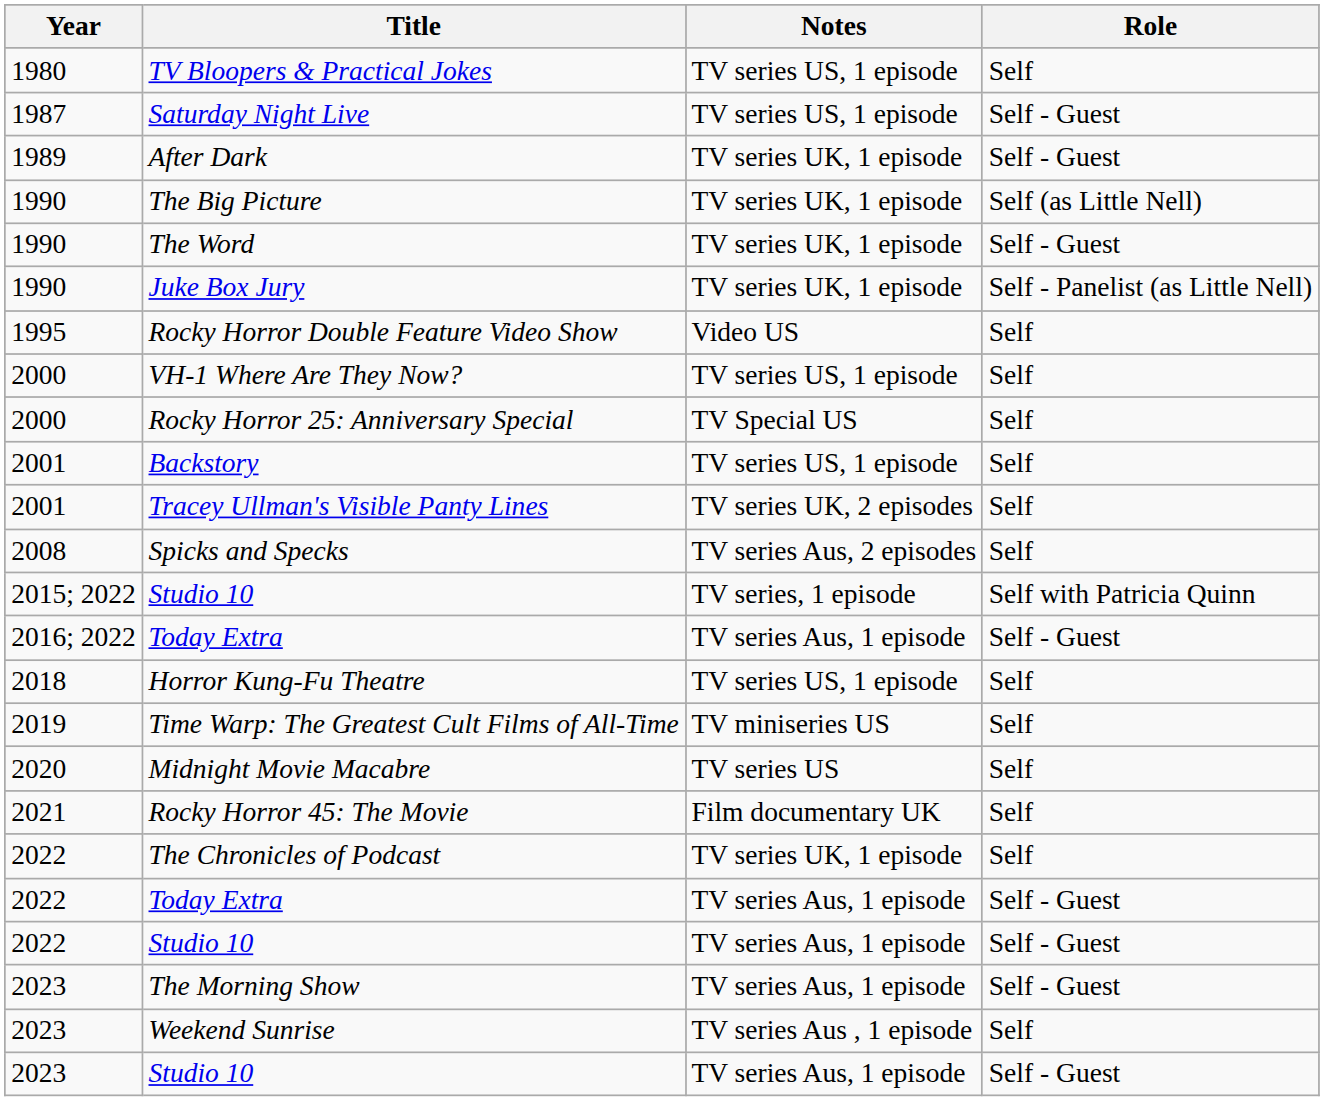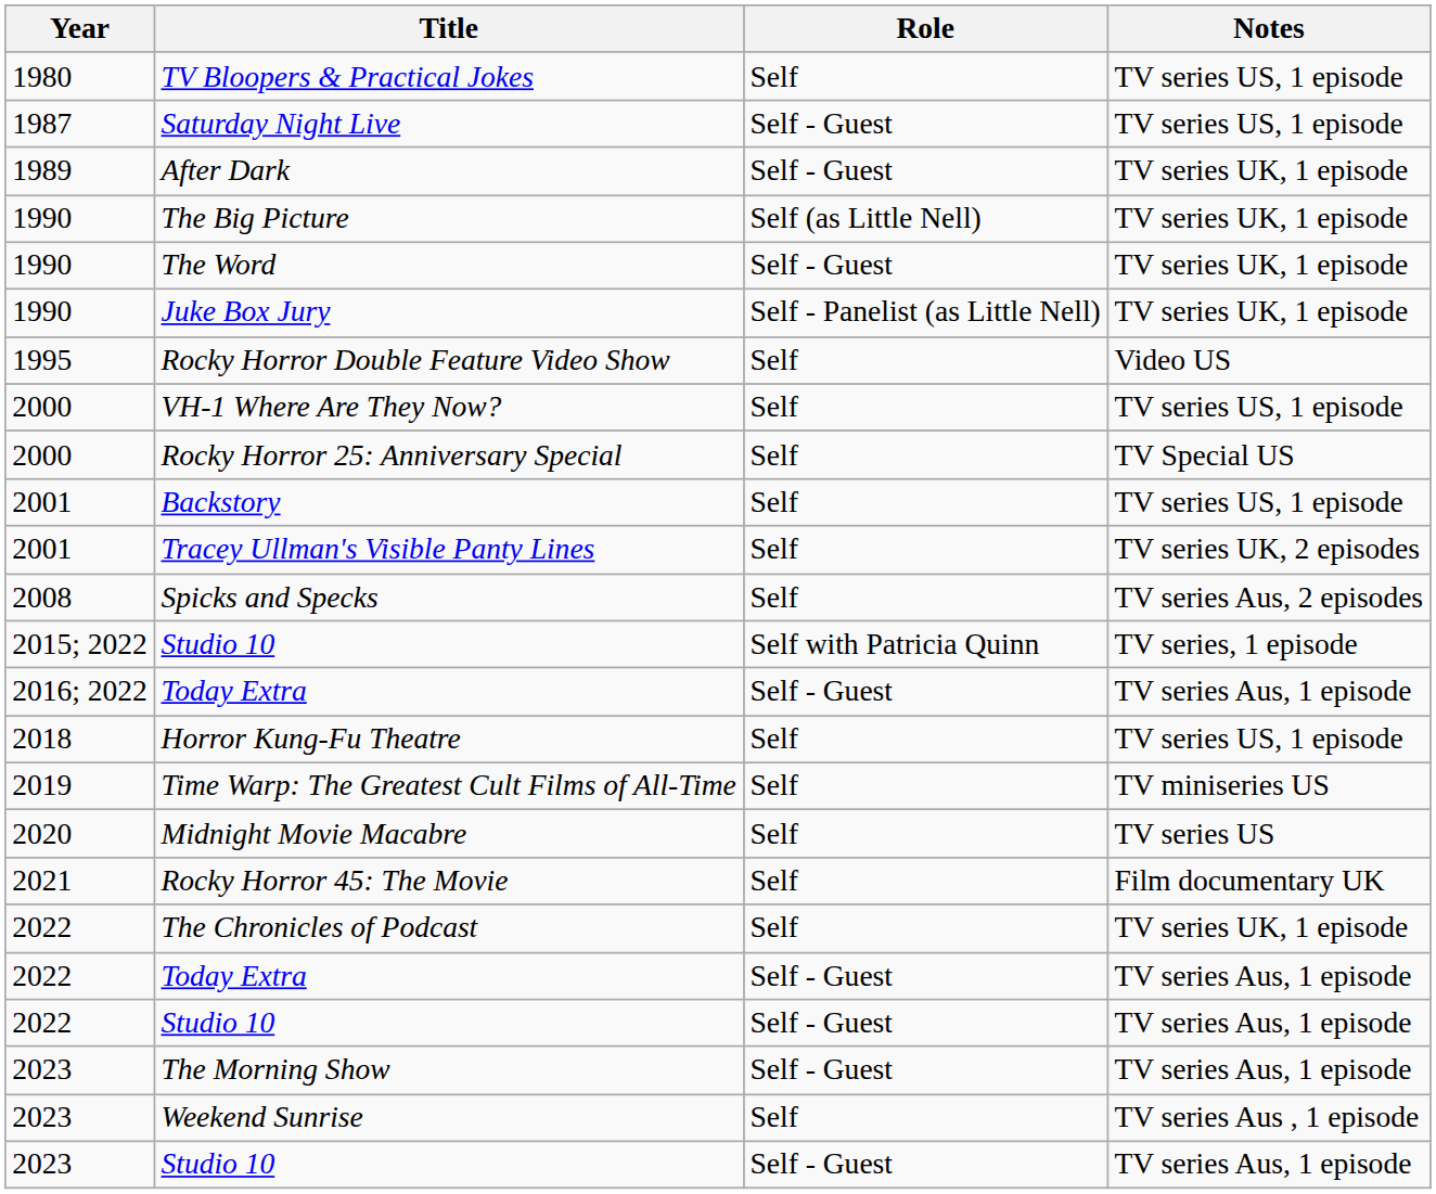 <table class="wikitable">
 <tr>
 <th>Year</th>
 <th>Title</th>
+<th>Role</th>
 <th>Notes</th>
-<th>Role</th>
 </tr>
 <tr>
 <td>1980</td>
 <td><em><a href='#'>TV Bloopers & Practical Jokes</a></em></td>
+<td>Self</td>
 <td>TV series US, 1 episode</td>
-<td>Self</td>
 </tr>
 <tr>
 <td>1987</td>
 <td><em><a href='#'>Saturday Night Live</a></em></td>
+<td>Self - Guest</td>
 <td>TV series US, 1 episode</td>
-<td>Self - Guest</td>
 </tr>
 <tr>
 <td>1989</td>
 <td><em>After Dark</em></td>
+<td>Self - Guest</td>
 <td>TV series UK, 1 episode</td>
-<td>Self - Guest</td>
 </tr>
 <tr>
 <td>1990</td>
 <td><em>The Big Picture</em></td>
+<td>Self (as Little Nell)</td>
 <td>TV series UK, 1 episode</td>
-<td>Self (as Little Nell)</td>
 </tr>
 <tr>
 <td>1990</td>
 <td><em>The Word</em></td>
+<td>Self - Guest</td>
 <td>TV series UK, 1 episode</td>
-<td>Self - Guest</td>
 </tr>
 <tr>
 <td>1990</td>
 <td><em><a href='#'>Juke Box Jury</a></em></td>
+<td>Self - Panelist (as Little Nell)</td>
 <td>TV series UK, 1 episode</td>
-<td>Self - Panelist (as Little Nell)</td>
 </tr>
 <tr>
 <td>1995</td>
 <td><em>Rocky Horror Double Feature Video Show</em></td>
+<td>Self</td>
 <td>Video US</td>
-<td>Self</td>
 </tr>
 <tr>
 <td>2000</td>
 <td><em>VH-1 Where Are They Now?</em></td>
+<td>Self</td>
 <td>TV series US, 1 episode</td>
-<td>Self</td>
 </tr>
 <tr>
 <td>2000</td>
 <td><em>Rocky Horror 25: Anniversary Special</em></td>
+<td>Self</td>
 <td>TV Special US</td>
-<td>Self</td>
 </tr>
 <tr>
 <td>2001</td>
 <td><em><a href='#'>Backstory</a></em></td>
+<td>Self</td>
 <td>TV series US, 1 episode</td>
-<td>Self</td>
 </tr>
 <tr>
 <td>2001</td>
 <td><em><a href='#'>Tracey Ullman's Visible Panty Lines</a></em></td>
+<td>Self</td>
 <td>TV series UK, 2 episodes</td>
-<td>Self</td>
 </tr>
 <tr>
 <td>2008</td>
 <td><em>Spicks and Specks</em></td>
+<td>Self</td>
 <td>TV series Aus, 2 episodes</td>
-<td>Self</td>
 </tr>
 <tr>
 <td>2015; 2022</td>
 <td><em><a href='#'>Studio 10</a></em></td>
+<td>Self with Patricia Quinn</td>
 <td>TV series, 1 episode</td>
-<td>Self with Patricia Quinn</td>
 </tr>
 <tr>
 <td>2016; 2022</td>
 <td><em><a href='#'>Today Extra</a></em></td>
+<td>Self - Guest</td>
 <td>TV series Aus, 1 episode</td>
-<td>Self - Guest</td>
 </tr>
 <tr>
 <td>2018</td>
 <td><em>Horror Kung-Fu Theatre</em></td>
+<td>Self</td>
 <td>TV series US, 1 episode</td>
-<td>Self</td>
 </tr>
 <tr>
 <td>2019</td>
 <td><em>Time Warp: The Greatest Cult Films of All-Time</em></td>
+<td>Self</td>
 <td>TV miniseries US</td>
-<td>Self</td>
 </tr>
 <tr>
 <td>2020</td>
 <td><em>Midnight Movie Macabre</em></td>
+<td>Self</td>
 <td>TV series US</td>
-<td>Self</td>
 </tr>
 <tr>
 <td>2021</td>
 <td><em>Rocky Horror 45: The Movie</em></td>
+<td>Self</td>
 <td>Film documentary UK</td>
-<td>Self</td>
 </tr>
 <tr>
 <td>2022</td>
 <td><em>The Chronicles of Podcast</em></td>
+<td>Self</td>
 <td>TV series UK, 1 episode</td>
-<td>Self</td>
 </tr>
 <tr>
 <td>2022</td>
 <td><em><a href='#'>Today Extra</a></em></td>
+<td>Self - Guest</td>
 <td>TV series Aus, 1 episode</td>
-<td>Self - Guest</td>
 </tr>
 <tr>
 <td>2022</td>
 <td><em><a href='#'>Studio 10</a></em></td>
+<td>Self - Guest</td>
 <td>TV series Aus, 1 episode</td>
-<td>Self - Guest</td>
 </tr>
 <tr>
 <td>2023</td>
 <td><em>The Morning Show</em></td>
+<td>Self - Guest</td>
 <td>TV series Aus, 1 episode</td>
-<td>Self - Guest</td>
 </tr>
 <tr>
 <td>2023</td>
 <td><em>Weekend Sunrise</em></td>
+<td>Self</td>
 <td>TV series Aus , 1 episode</td>
-<td>Self</td>
 </tr>
 <tr>
 <td>2023</td>
 <td><em><a href='#'>Studio 10</a></em></td>
+<td>Self - Guest</td>
 <td>TV series Aus, 1 episode</td>
-<td>Self - Guest</td>
 </tr>
 </table>
